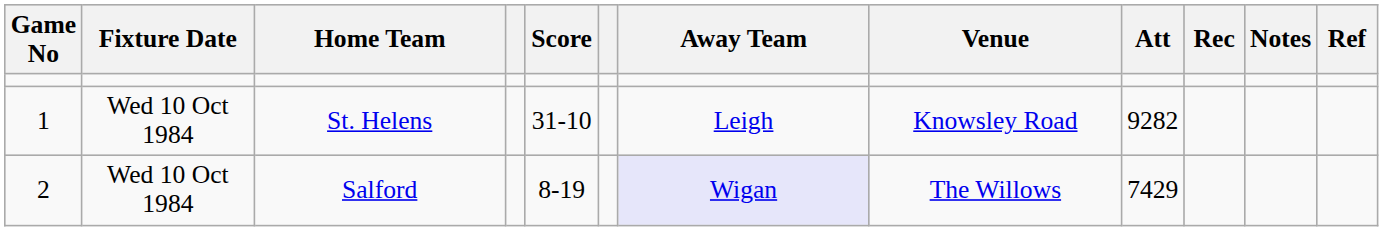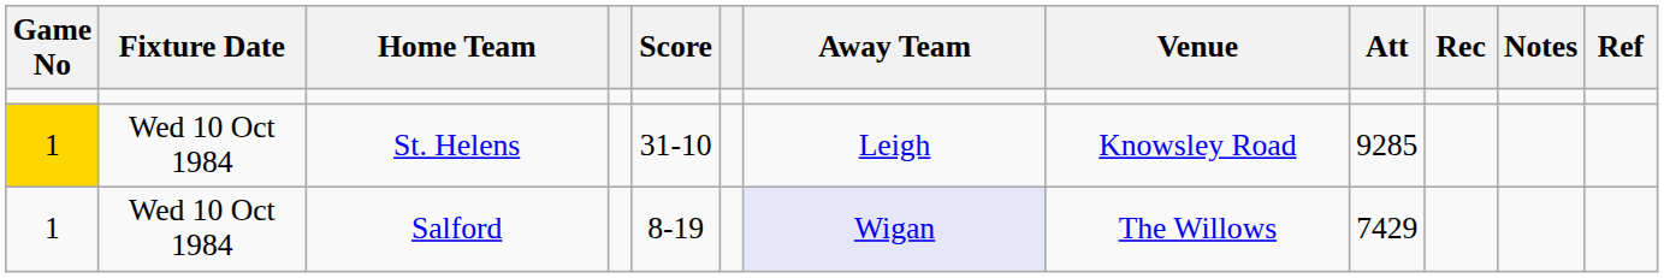 <table class="wikitable" style="text-align:center;">
 <tr>
 <th width=20 abbr="No">Game No</th>
 <th width=100 abbr="Date">Fixture Date</th>
 <th width=150 abbr="Home Team">Home Team</th>
 <th width=5 abbr="space"></th>
 <th width=20 abbr="Score">Score</th>
 <th width=5 abbr="space"></th>
 <th width=150 abbr="Away Team">Away Team</th>
 <th width=150 abbr="Venue">Venue</th>
 <th width=30 abbr="Att">Att</th>
 <th width=30 abbr="Rec">Rec</th>
 <th width=20 abbr="Notes">Notes</th>
 <th width=30 abbr="Ref">Ref</th>
 </tr>
 <tr>
 <td></td>
 <td></td>
 <td></td>
 <td></td>
 <td></td>
 <td></td>
 <td></td>
 <td></td>
 <td></td>
 <td></td>
 <td></td>
 </tr>
 <tr>
-<td>1</td>
+<td style="background: gold;">1</td>
 <td>Wed 10 Oct 1984</td>
 <td><a href='#'>St. Helens</a></td>
 <td></td>
 <td>31-10</td>
 <td></td>
 <td><a href='#'>Leigh</a></td>
 <td><a href='#'>Knowsley Road</a></td>
-<td>9282</td>
+<td>9285</td>
 <td></td>
 <td></td>
 <td></td>
 </tr>
 <tr>
-<td>2</td>
+<td>1</td>
 <td>Wed 10 Oct 1984</td>
 <td><a href='#'>Salford</a></td>
 <td></td>
 <td>8-19</td>
 <td></td>
 <td style="background: lavender;"><a href='#'>Wigan</a></td>
 <td><a href='#'>The Willows</a></td>
 <td>7429</td>
 <td></td>
 <td></td>
 <td></td>
 </tr>
 </table>
